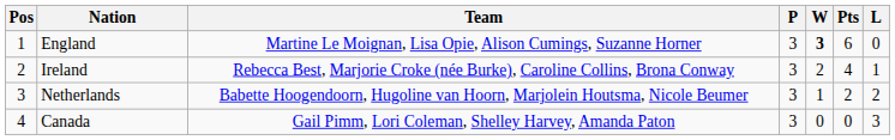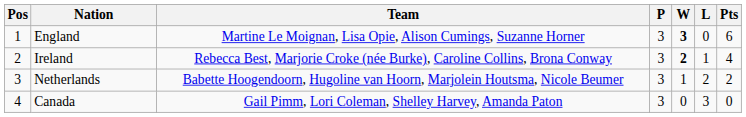 <table class="wikitable" style="font-size: 100%">
 <tr>
 <th width=20>Pos</th>
 <th width=150>Nation</th>
 <th width=650>Team</th>
 <th width=20>P</th>
 <th width=20>W</th>
+<th width=20>L</th>
 <th width=20>Pts</th>
-<th width=20>L</th>
 </tr>
 <tr align=center>
 <td>1</td>
 <td align="left"> England</td>
 <td><a href='#'>Martine Le Moignan</a>, <a href='#'>Lisa Opie</a>, <a href='#'>Alison Cumings</a>, <a href='#'>Suzanne Horner</a></td>
 <td>3</td>
 <td><strong>3</strong></td>
+<td>0</td>
 <td>6</td>
-<td>0</td>
 </tr>
 <tr align=center>
 <td>2</td>
 <td align="left"> Ireland</td>
 <td><a href='#'>Rebecca Best</a>, <a href='#'>Marjorie Croke (née Burke)</a>, <a href='#'>Caroline Collins</a>, <a href='#'>Brona Conway</a></td>
 <td>3</td>
-<td>2</td>
+<td><strong>2</strong></td>
+<td>1</td>
 <td>4</td>
-<td>1</td>
 </tr>
 <tr align=center>
 <td>3</td>
 <td align="left"> Netherlands</td>
 <td><a href='#'>Babette Hoogendoorn</a>, <a href='#'>Hugoline van Hoorn</a>, <a href='#'>Marjolein Houtsma</a>, <a href='#'>Nicole Beumer</a></td>
 <td>3</td>
 <td>1</td>
 <td>2</td>
 <td>2</td>
 </tr>
 <tr align=center>
 <td>4</td>
 <td align="left"> Canada</td>
 <td><a href='#'>Gail Pimm</a>, <a href='#'>Lori Coleman</a>, <a href='#'>Shelley Harvey</a>, <a href='#'>Amanda Paton</a></td>
 <td>3</td>
 <td>0</td>
+<td>3</td>
 <td>0</td>
-<td>3</td>
 </tr>
 </table>
